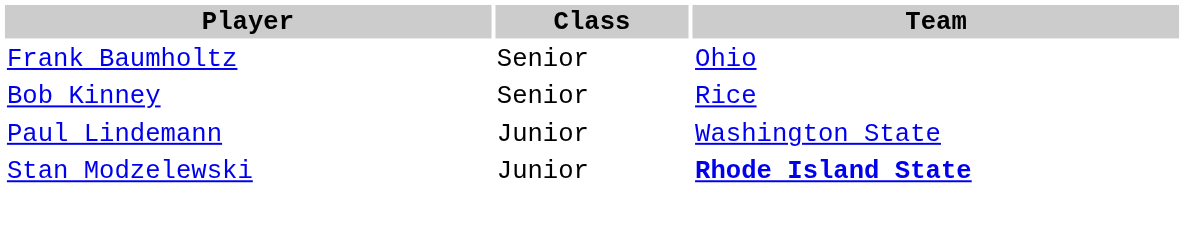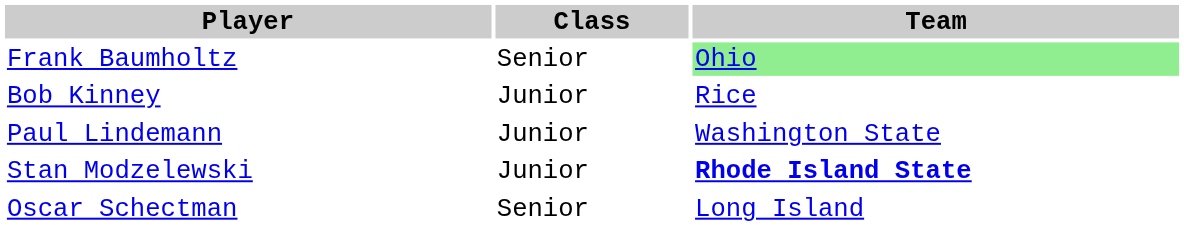 <table style="width:600px" "border:'1' 'solid' 'gray'">
 <tr>
 <th style="background:#CCCCCC;width:40%">Player</th>
 <th style="background:#CCCCCC;width:16%">Class</th>
 <th style="background:#CCCCCC;width:40%">Team</th>
 </tr>
 <tr>
 <td><a href='#'>Frank Baumholtz</a></td>
 <td>Senior</td>
-<td><a href='#'>Ohio</a></td>
+<td style="background: lightgreen;"><a href='#'>Ohio</a></td>
 </tr>
 <tr>
 <td><a href='#'>Bob Kinney</a></td>
-<td>Senior</td>
+<td>Junior</td>
 <td><a href='#'>Rice</a></td>
 </tr>
 <tr>
 <td><a href='#'>Paul Lindemann</a></td>
 <td>Junior</td>
 <td><a href='#'>Washington State</a></td>
 </tr>
 <tr>
 <td><a href='#'>Stan Modzelewski</a></td>
 <td>Junior</td>
 <td><strong><a href='#'>Rhode Island State</a></strong></td>
 </tr>
+<tr>
+<td><a href='#'>Oscar Schectman</a></td>
+<td>Senior</td>
+<td><a href='#'>Long Island</a></td>
+</tr>
 </table>
